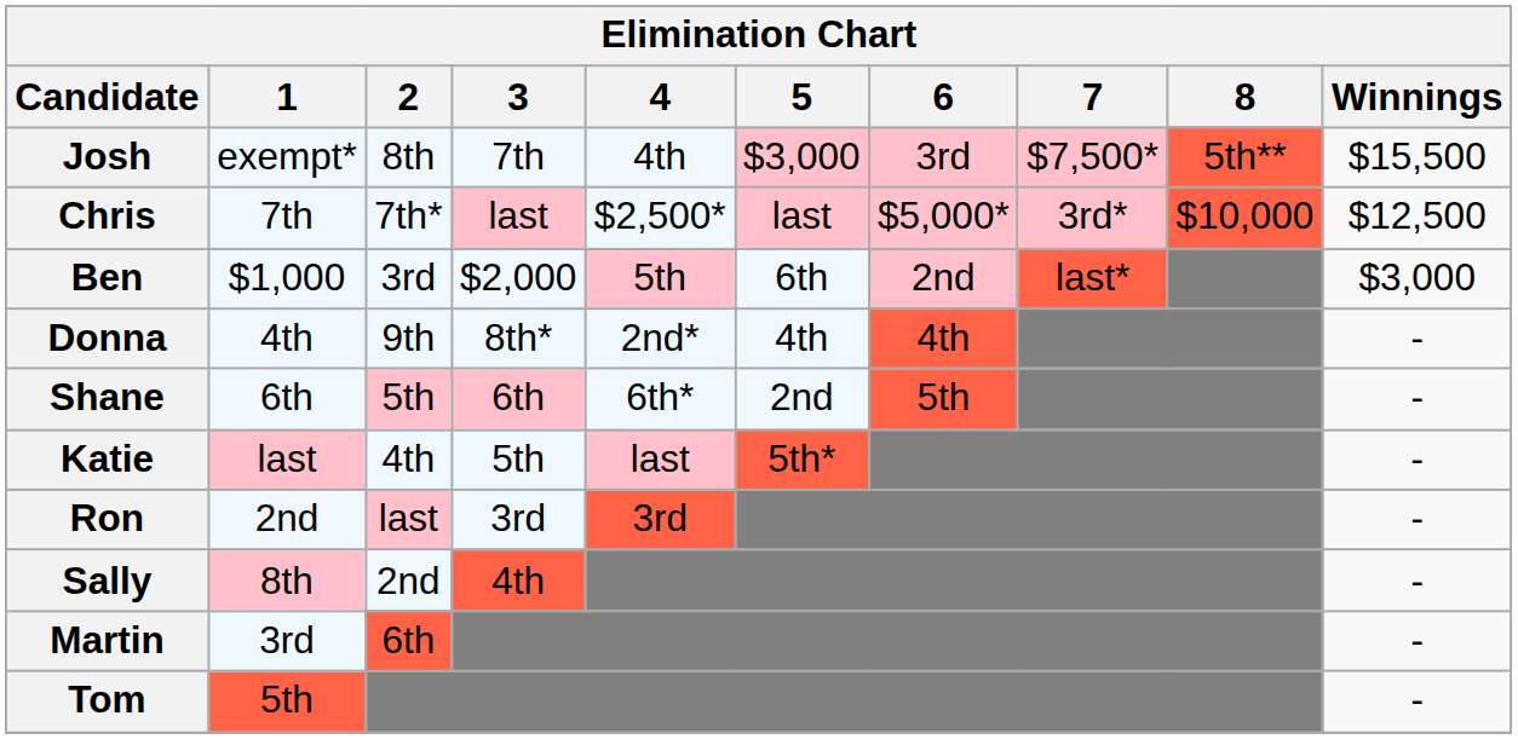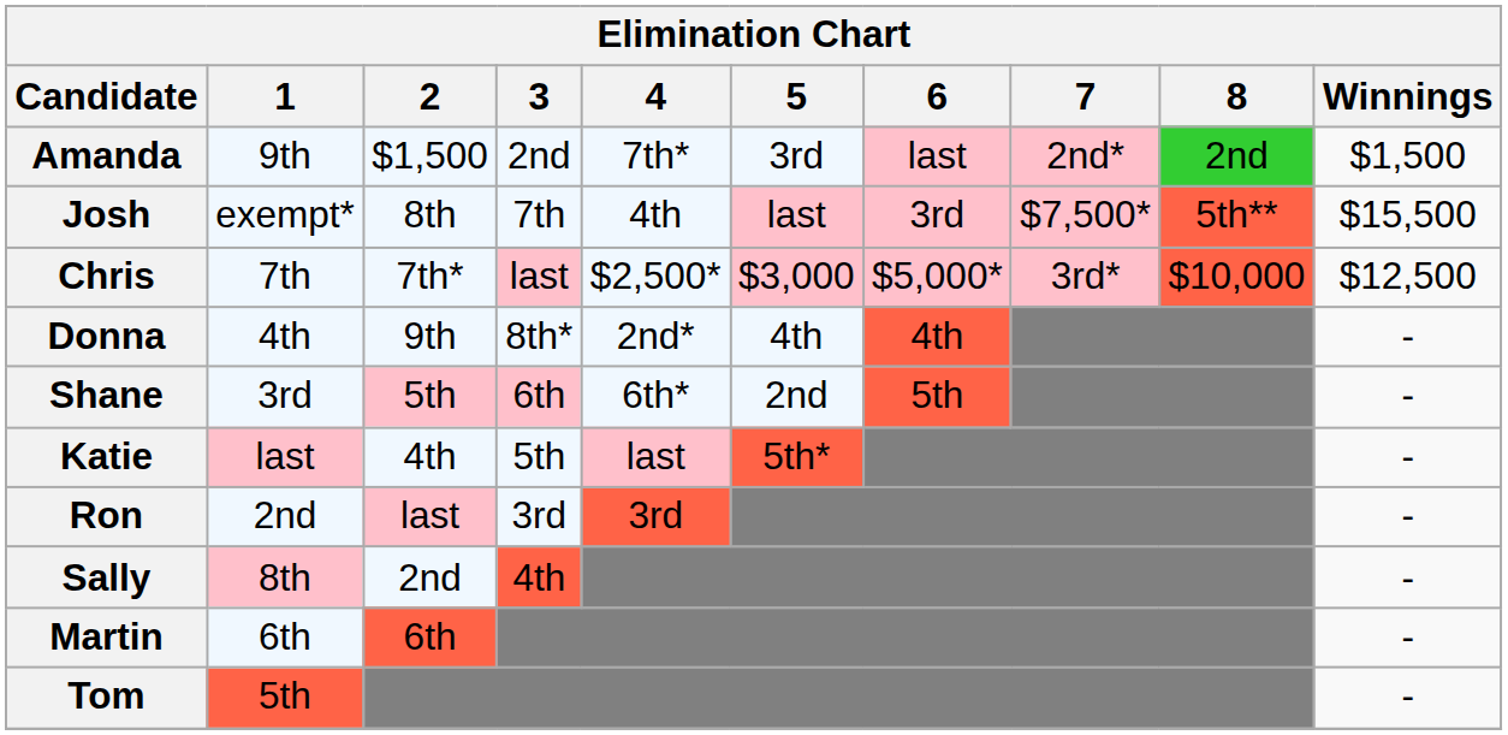 <table class="wikitable" style="text-align:center">
 <tr>
 <th colspan="10">Elimination Chart</th>
 </tr>
 <tr>
 <th>Candidate</th>
 <th>1</th>
 <th>2</th>
 <th>3</th>
 <th>4</th>
 <th>5</th>
 <th>6</th>
 <th>7</th>
 <th>8</th>
 <th>Winnings</th>
 </tr>
 <tr>
+<th>Amanda</th>
+<td bgcolor=aliceblue>9th</td>
+<td bgcolor=aliceblue>$1,500</td>
+<td bgcolor=aliceblue>2nd</td>
+<td bgcolor=aliceblue>7th*</td>
+<td bgcolor=aliceblue>3rd</td>
+<td bgcolor=pink>last</td>
+<td bgcolor=pink>2nd*</td>
+<td bgcolor=limegreen>2nd</td>
+<td>$1,500</td>
+</tr>
+<tr>
 <th>Josh</th>
 <td bgcolor=aliceblue>exempt*</td>
 <td bgcolor=aliceblue>8th</td>
 <td bgcolor=aliceblue>7th</td>
 <td bgcolor=aliceblue>4th</td>
-<td bgcolor=pink>$3,000</td>
+<td bgcolor=pink>last</td>
 <td bgcolor=pink>3rd</td>
 <td bgcolor=pink>$7,500*</td>
 <td bgcolor=tomato>5th**</td>
 <td>$15,500</td>
 </tr>
 <tr>
 <th>Chris</th>
 <td bgcolor=aliceblue>7th</td>
 <td bgcolor=aliceblue>7th*</td>
 <td bgcolor=pink>last</td>
 <td bgcolor=aliceblue>$2,500*</td>
-<td bgcolor=pink>last</td>
+<td bgcolor=pink>$3,000</td>
 <td bgcolor=pink>$5,000*</td>
 <td bgcolor=pink>3rd*</td>
 <td bgcolor=tomato>$10,000</td>
 <td>$12,500</td>
-</tr>
-<tr>
-<th>Ben</th>
-<td bgcolor=aliceblue>$1,000</td>
-<td bgcolor=aliceblue>3rd</td>
-<td bgcolor=aliceblue>$2,000</td>
-<td bgcolor=pink>5th</td>
-<td bgcolor=aliceblue>6th</td>
-<td bgcolor=pink>2nd</td>
-<td bgcolor=tomato>last*</td>
-<td bgcolor=gray></td>
-<td>$3,000</td>
 </tr>
 <tr>
 <th>Donna</th>
 <td bgcolor=aliceblue>4th</td>
 <td bgcolor=aliceblue>9th</td>
 <td bgcolor=aliceblue>8th*</td>
 <td bgcolor=aliceblue>2nd*</td>
 <td bgcolor=aliceblue>4th</td>
 <td bgcolor=tomato>4th</td>
 <td colspan="2" bgcolor=gray></td>
 <td>-</td>
 </tr>
 <tr>
 <th>Shane</th>
-<td bgcolor=aliceblue>6th</td>
+<td bgcolor=aliceblue>3rd</td>
 <td bgcolor=pink>5th</td>
 <td bgcolor=pink>6th</td>
 <td bgcolor=aliceblue>6th*</td>
 <td bgcolor=aliceblue>2nd</td>
 <td bgcolor=tomato>5th</td>
 <td colspan="2" bgcolor=gray></td>
 <td>-</td>
 </tr>
 <tr>
 <th>Katie</th>
 <td bgcolor=pink>last</td>
 <td bgcolor=aliceblue>4th</td>
 <td bgcolor=aliceblue>5th</td>
 <td bgcolor=pink>last</td>
 <td bgcolor=tomato>5th*</td>
 <td colspan="3" bgcolor=gray></td>
 <td>-</td>
 </tr>
 <tr>
 <th>Ron</th>
 <td bgcolor=aliceblue>2nd</td>
 <td bgcolor=pink>last</td>
 <td bgcolor=aliceblue>3rd</td>
 <td bgcolor=tomato>3rd</td>
 <td colspan="4" bgcolor=gray></td>
 <td>-</td>
 </tr>
 <tr>
 <th>Sally</th>
 <td bgcolor=pink>8th</td>
 <td bgcolor=aliceblue>2nd</td>
 <td bgcolor=tomato>4th</td>
 <td colspan="5" bgcolor=gray></td>
 <td>-</td>
 </tr>
 <tr>
 <th>Martin</th>
-<td bgcolor=aliceblue>3rd</td>
+<td bgcolor=aliceblue>6th</td>
 <td bgcolor=tomato>6th</td>
 <td colspan="6" bgcolor=gray></td>
 <td>-</td>
 </tr>
 <tr>
 <th>Tom</th>
 <td bgcolor=tomato>5th</td>
 <td colspan="7" bgcolor=gray></td>
 <td>-</td>
 </tr>
 <tr>
 </tr>
 </table>
